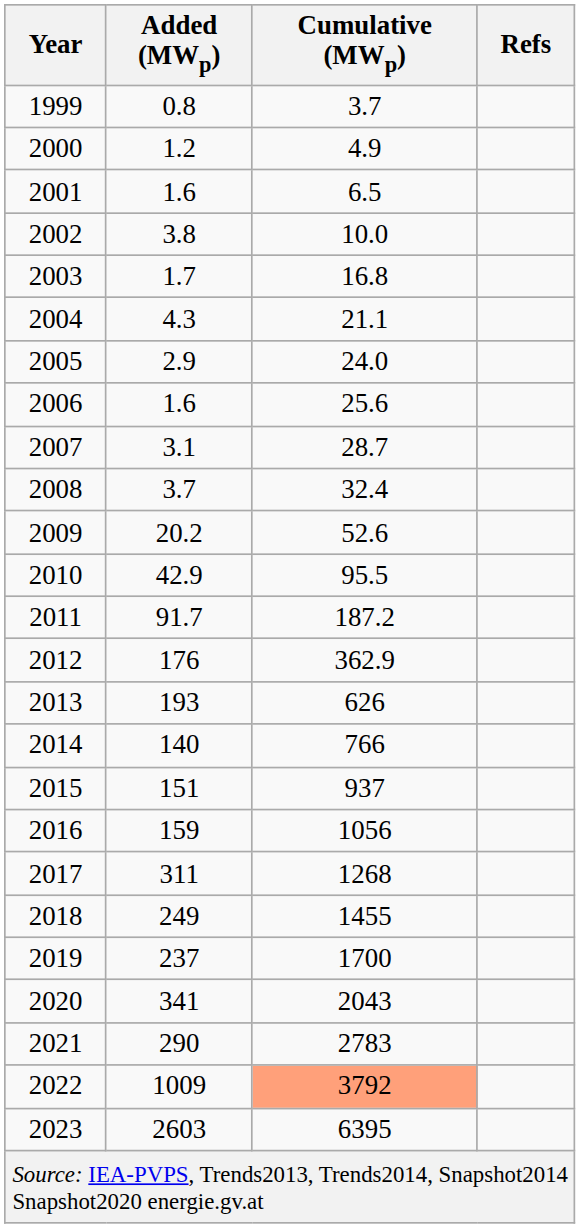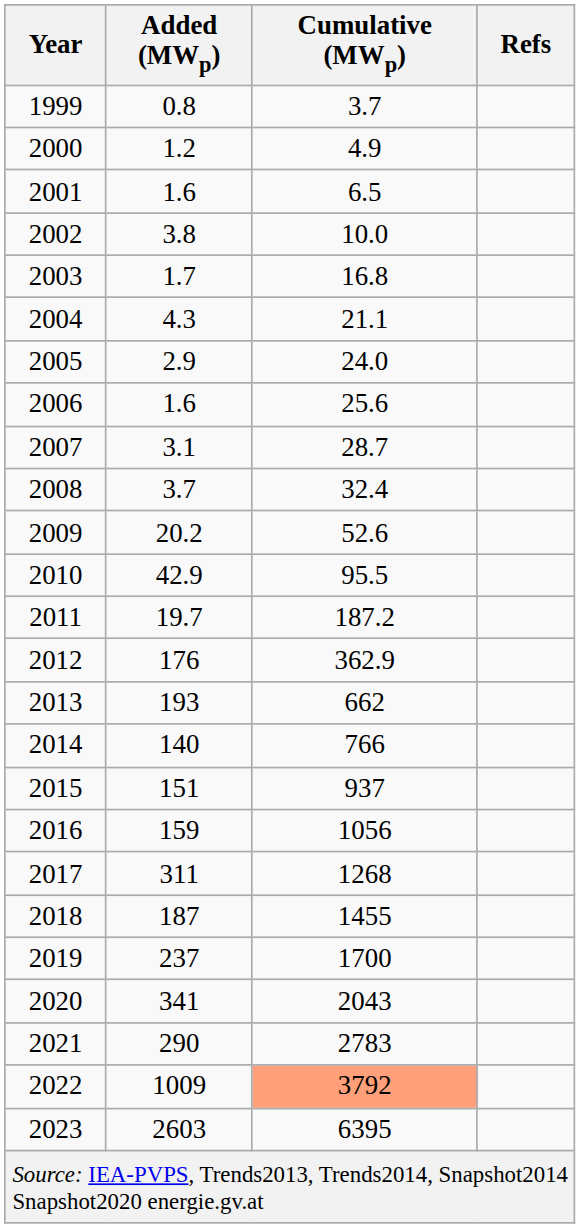 <table class="wikitable" style="text-align: center; width: 340px;">
 <tr>
 <th>Year</th>
 <th>Added<br>(MW<sub>p</sub>)</th>
 <th>Cumulative<br>(MW<sub>p</sub>)</th>
 <th>Refs</th>
 </tr>
 <tr>
 <td>1999</td>
 <td>0.8</td>
 <td>3.7</td>
 <td></td>
 </tr>
 <tr>
 <td>2000</td>
 <td>1.2</td>
 <td>4.9</td>
 <td></td>
 </tr>
 <tr>
 <td>2001</td>
 <td>1.6</td>
 <td>6.5</td>
 <td></td>
 </tr>
 <tr>
 <td>2002</td>
 <td>3.8</td>
 <td>10.0</td>
 <td></td>
 </tr>
 <tr>
 <td>2003</td>
 <td>1.7</td>
 <td>16.8</td>
 <td></td>
 </tr>
 <tr>
 <td>2004</td>
 <td>4.3</td>
 <td>21.1</td>
 <td></td>
 </tr>
 <tr>
 <td>2005</td>
 <td>2.9</td>
 <td>24.0</td>
 <td></td>
 </tr>
 <tr>
 <td>2006</td>
 <td>1.6</td>
 <td>25.6</td>
 <td></td>
 </tr>
 <tr>
 <td>2007</td>
 <td>3.1</td>
 <td>28.7</td>
 <td></td>
 </tr>
 <tr>
 <td>2008</td>
 <td>3.7</td>
 <td>32.4</td>
 <td></td>
 </tr>
 <tr>
 <td>2009</td>
 <td>20.2</td>
 <td>52.6</td>
 <td></td>
 </tr>
 <tr>
 <td>2010</td>
 <td>42.9</td>
 <td>95.5</td>
 <td></td>
 </tr>
 <tr>
 <td>2011</td>
-<td>91.7</td>
+<td>19.7</td>
 <td>187.2</td>
 <td></td>
 </tr>
 <tr>
 <td>2012</td>
 <td>176</td>
 <td>362.9</td>
 <td></td>
 </tr>
 <tr>
 <td>2013</td>
 <td>193</td>
-<td>626</td>
+<td>662</td>
 <td></td>
 </tr>
 <tr>
 <td>2014</td>
 <td>140</td>
 <td>766</td>
 <td></td>
 </tr>
 <tr>
 <td>2015</td>
 <td>151</td>
 <td>937</td>
 <td></td>
 </tr>
 <tr>
 <td>2016</td>
 <td>159</td>
 <td>1056</td>
 <td></td>
 </tr>
 <tr>
 <td>2017</td>
 <td>311</td>
 <td>1268</td>
 <td></td>
 </tr>
 <tr>
 <td>2018</td>
-<td>249</td>
+<td>187</td>
 <td>1455</td>
 <td></td>
 </tr>
 <tr>
 <td>2019</td>
 <td>237</td>
 <td>1700</td>
 <td></td>
 </tr>
 <tr>
 <td>2020</td>
 <td>341</td>
 <td>2043</td>
 <td></td>
 </tr>
 <tr>
 <td>2021</td>
 <td>290</td>
 <td>2783</td>
 <td></td>
 </tr>
 <tr>
 <td>2022</td>
 <td>1009</td>
 <td style="background: lightsalmon;">3792</td>
 <td></td>
 </tr>
 <tr>
 <td>2023</td>
 <td>2603</td>
 <td>6395</td>
 <td></td>
 </tr>
 <tr>
 <th colspan=4 style="font-weight: normal; font-size: 0.85em; text-align: left; padding: 6px 2px 4px 4px;"><em>Source:</em> <a href='#'>IEA-PVPS</a>, Trends2013, Trends2014, Snapshot2014 Snapshot2020 energie.gv.at</th>
 </tr>
 </table>
